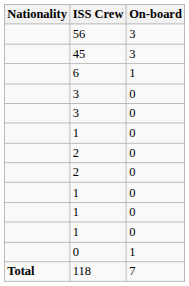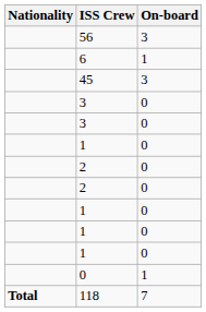 <table class="wikitable">
 <tr>
 <th>Nationality</th>
 <th>ISS Crew</th>
 <th>On-board</th>
 </tr>
 <tr>
 <td></td>
 <td>56</td>
 <td>3</td>
 </tr>
 <tr>
 <td></td>
-<td>45</td>
-<td>3</td>
+<td>6</td>
+<td>1</td>
 </tr>
 <tr>
 <td></td>
-<td>6</td>
-<td>1</td>
+<td>45</td>
+<td>3</td>
 </tr>
 <tr>
 <td></td>
 <td>3</td>
 <td>0</td>
 </tr>
 <tr>
 <td></td>
 <td>3</td>
 <td>0</td>
 </tr>
 <tr>
 <td></td>
 <td>1</td>
 <td>0</td>
 </tr>
 <tr>
 <td></td>
 <td>2</td>
 <td>0</td>
 </tr>
 <tr>
 <td></td>
 <td>2</td>
 <td>0</td>
 </tr>
 <tr>
 <td></td>
 <td>1</td>
 <td>0</td>
 </tr>
 <tr>
 <td></td>
 <td>1</td>
 <td>0</td>
 </tr>
 <tr>
 <td></td>
 <td>1</td>
 <td>0</td>
 </tr>
 <tr>
 <td></td>
 <td>0</td>
 <td>1</td>
 </tr>
 <tr>
 <td><strong>Total</strong></td>
 <td>118</td>
 <td>7</td>
 </tr>
 </table>
